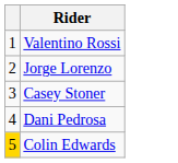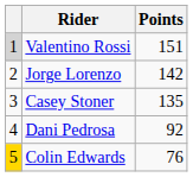 <table class="wikitable" style="font-size: 95%;">
 <tr>
 <th></th>
 <th>Rider</th>
+<th>Points</th>
 </tr>
 <tr>
-<td align=center>1</td>
+<td align=center style="background: lightgrey;">1</td>
 <td> <a href='#'>Valentino Rossi</a></td>
+<td align=right>151</td>
 </tr>
 <tr>
 <td align=center>2</td>
 <td> <a href='#'>Jorge Lorenzo</a></td>
+<td align=right>142</td>
 </tr>
 <tr>
 <td align=center>3</td>
 <td> <a href='#'>Casey Stoner</a></td>
+<td align=right>135</td>
 </tr>
 <tr>
 <td align=center>4</td>
 <td> <a href='#'>Dani Pedrosa</a></td>
+<td align=right>92</td>
 </tr>
 <tr>
 <td align=center style="background: gold;">5</td>
 <td> <a href='#'>Colin Edwards</a></td>
+<td align=right>76</td>
 </tr>
 </table>
